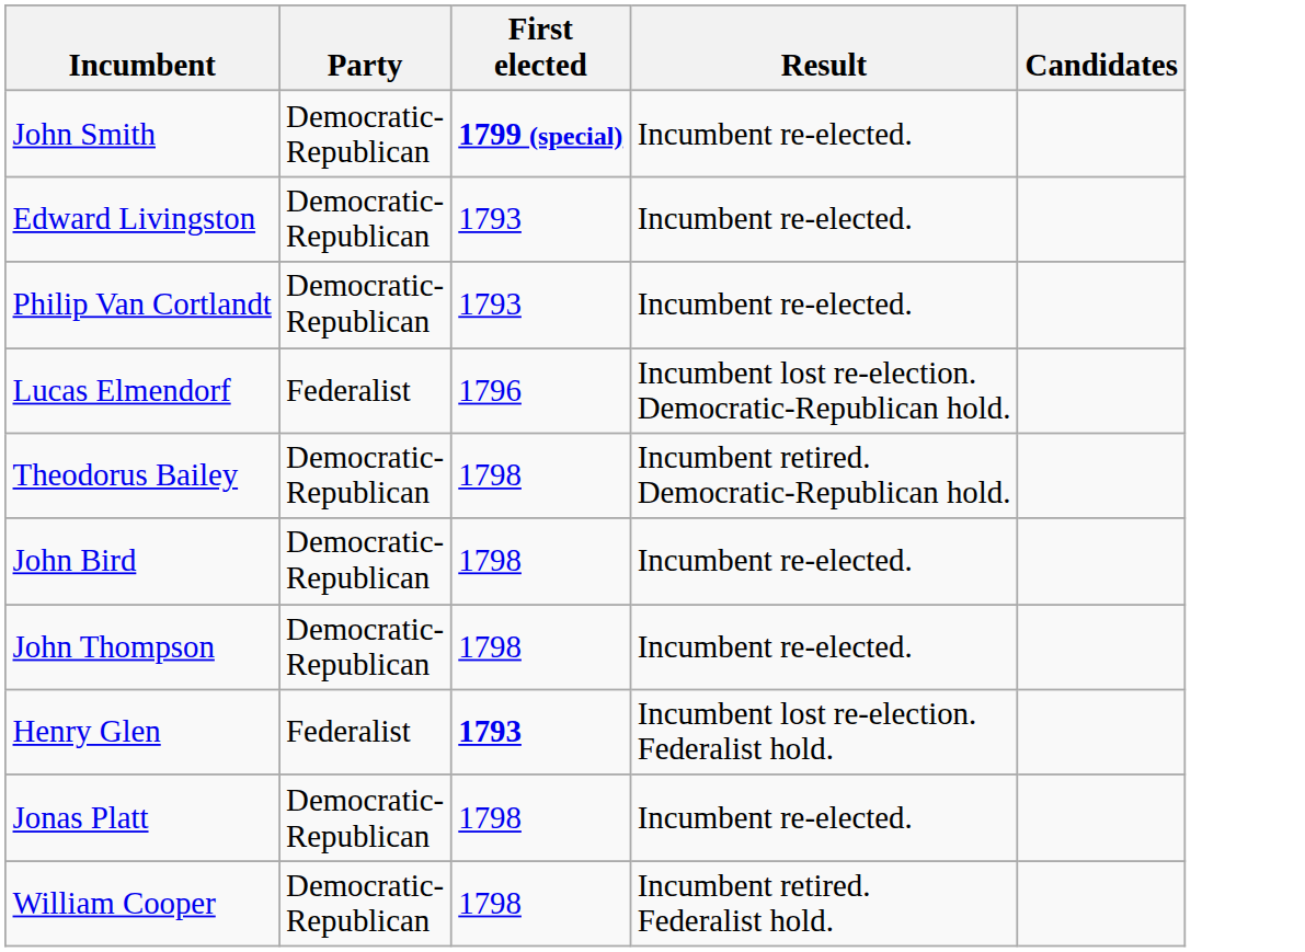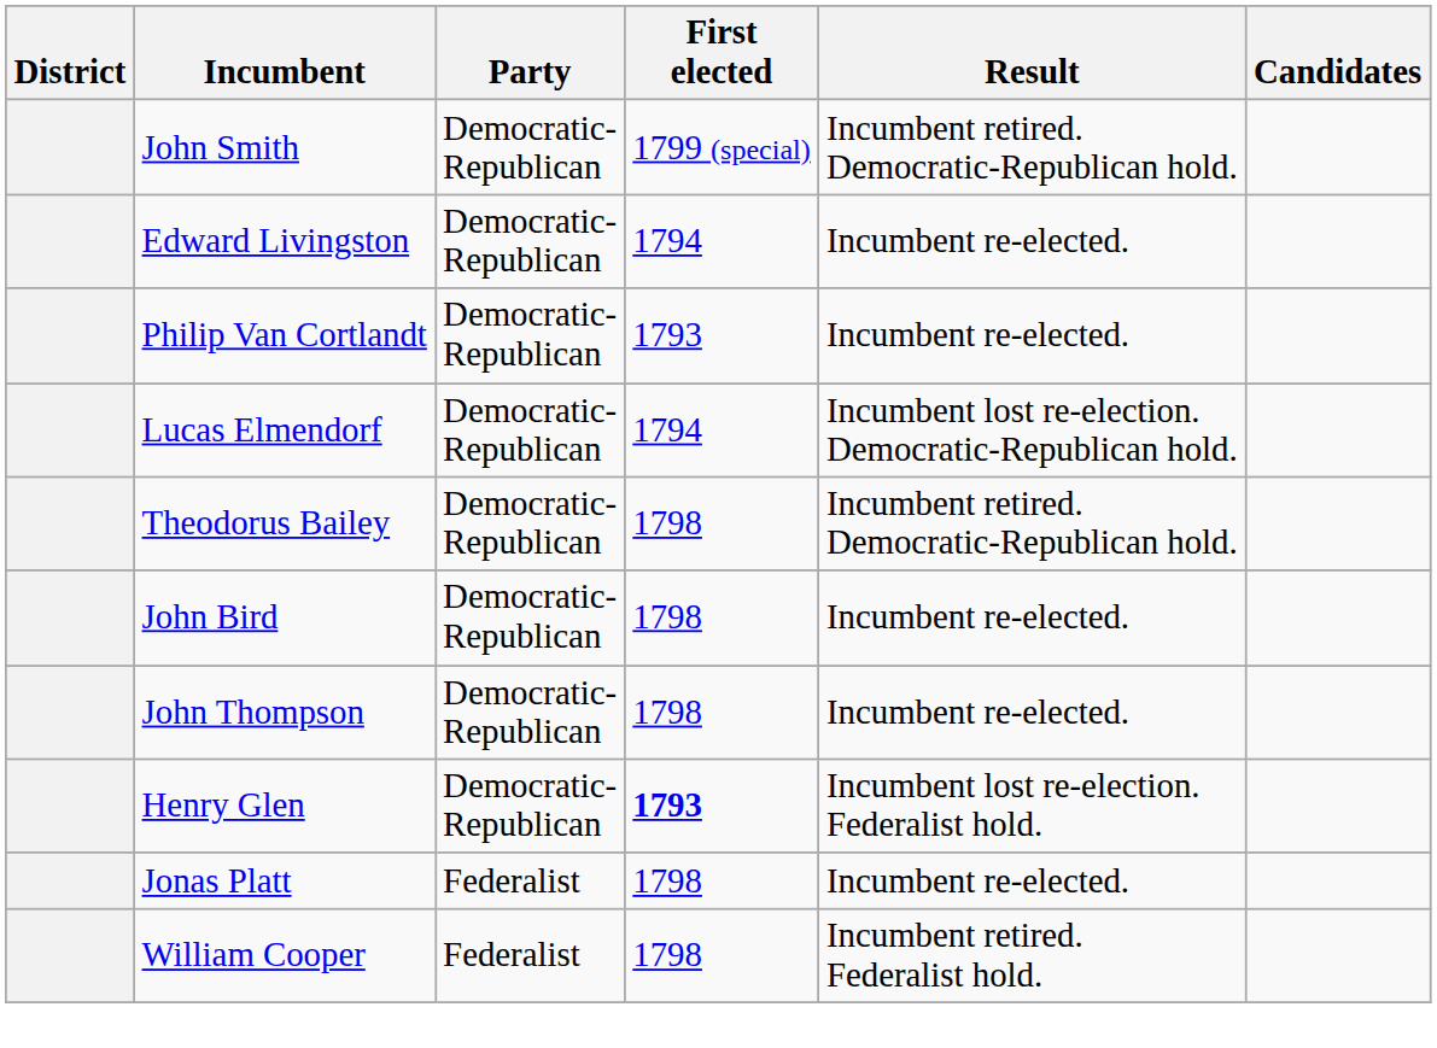 <table class=wikitable>
 <tr valign=bottom>
+<th>District</th>
 <th>Incumbent</th>
 <th>Party</th>
 <th>First<br>elected</th>
 <th>Result</th>
 <th>Candidates</th>
 </tr>
 <tr>
+<th></th>
 <td><a href='#'>John Smith</a></td>
 <td>Democratic-<br>Republican</td>
-<td><strong><a href='#'>1799 <small>(special)</small></a></strong></td>
+<td><a href='#'>1799 <small>(special)</small></a></td>
+<td>Incumbent retired.<br>Democratic-Republican hold.</td>
+<td nowrap></td>
+</tr>
+<tr>
+<th></th>
+<td><a href='#'>Edward Livingston</a></td>
+<td>Democratic-<br>Republican</td>
+<td><a href='#'>1794</a></td>
 <td>Incumbent re-elected.</td>
 <td nowrap></td>
 </tr>
 <tr>
-<td><a href='#'>Edward Livingston</a></td>
-<td>Democratic-<br>Republican</td>
-<td><a href='#'>1793</a></td>
-<td>Incumbent re-elected.</td>
-<td nowrap></td>
-</tr>
-<tr>
+<th></th>
 <td><a href='#'>Philip Van Cortlandt</a></td>
 <td>Democratic-<br>Republican</td>
 <td><a href='#'>1793</a></td>
 <td>Incumbent re-elected.</td>
 <td nowrap></td>
 </tr>
 <tr>
+<th></th>
 <td><a href='#'>Lucas Elmendorf</a></td>
-<td>Federalist</td>
-<td><a href='#'>1796</a></td>
+<td>Democratic-<br>Republican</td>
+<td><a href='#'>1794</a></td>
 <td>Incumbent lost re-election.<br>Democratic-Republican hold.</td>
 <td nowrap></td>
 </tr>
 <tr>
+<th></th>
 <td><a href='#'>Theodorus Bailey</a></td>
 <td>Democratic-<br>Republican</td>
 <td><a href='#'>1798</a></td>
 <td>Incumbent retired.<br>Democratic-Republican hold.</td>
 <td nowrap></td>
 </tr>
 <tr>
+<th></th>
 <td><a href='#'>John Bird</a></td>
 <td>Democratic-<br>Republican</td>
 <td><a href='#'>1798</a></td>
 <td>Incumbent re-elected.</td>
 <td nowrap></td>
 </tr>
 <tr>
+<th></th>
 <td><a href='#'>John Thompson</a></td>
 <td>Democratic-<br>Republican</td>
 <td><a href='#'>1798</a></td>
 <td>Incumbent re-elected.</td>
 <td nowrap></td>
 </tr>
 <tr>
+<th></th>
 <td><a href='#'>Henry Glen</a></td>
-<td>Federalist</td>
+<td>Democratic-<br>Republican</td>
 <td><strong><a href='#'>1793</a></strong></td>
 <td>Incumbent lost re-election.<br>Federalist hold.</td>
 <td nowrap></td>
 </tr>
 <tr>
+<th></th>
 <td><a href='#'>Jonas Platt</a></td>
-<td>Democratic-<br>Republican</td>
+<td>Federalist</td>
 <td><a href='#'>1798</a></td>
 <td>Incumbent re-elected.</td>
 <td nowrap></td>
 </tr>
 <tr>
+<th></th>
 <td><a href='#'>William Cooper</a></td>
-<td>Democratic-<br>Republican</td>
+<td>Federalist</td>
 <td><a href='#'>1798</a></td>
 <td>Incumbent retired.<br>Federalist hold.</td>
 <td nowrap></td>
 </tr>
 </table>
